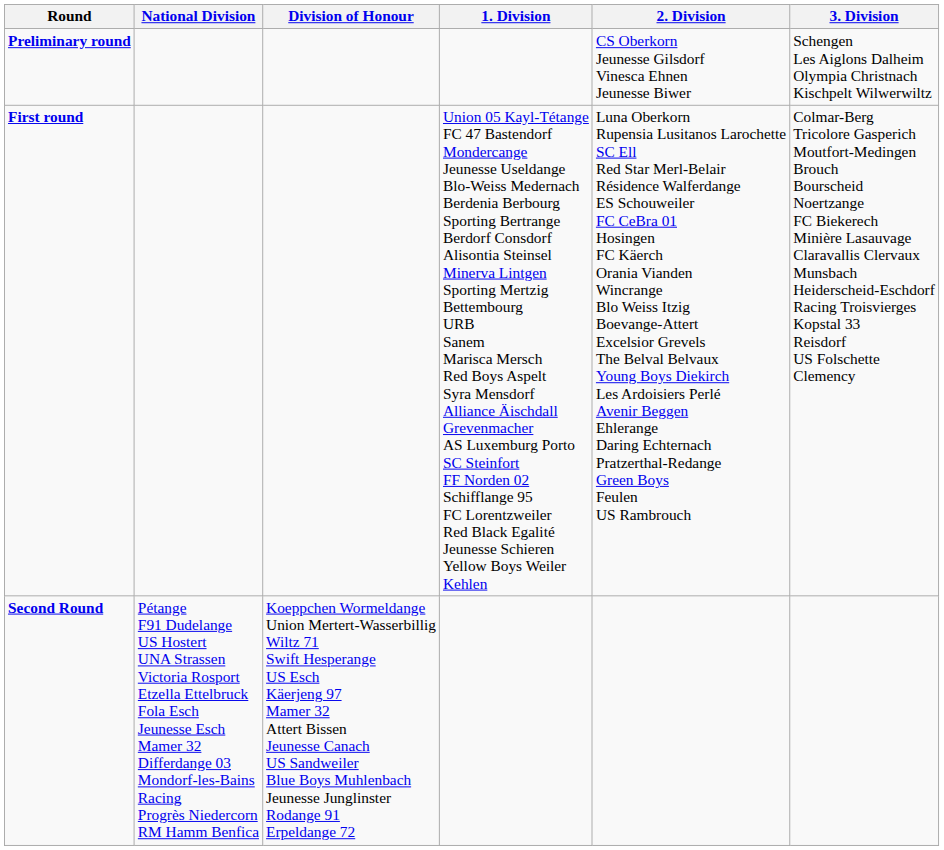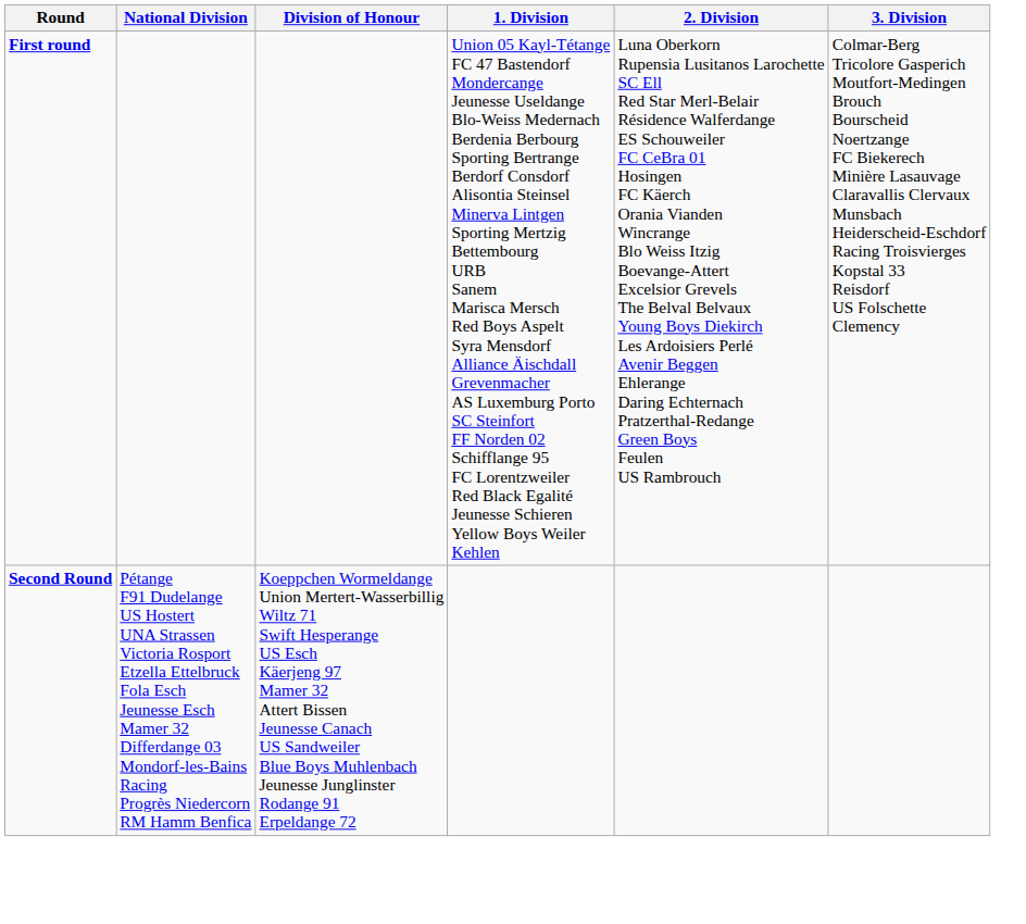 <table class="wikitable">
 <tr>
 <th>Round</th>
 <th><a href='#'>National Division</a></th>
 <th><a href='#'>Division of Honour</a></th>
 <th><a href='#'>1. Division</a></th>
 <th><a href='#'>2. Division</a></th>
 <th><a href='#'>3. Division</a></th>
-</tr>
-<tr style="vertical-align: top;">
-<td><strong><a href='#'>Preliminary round</a></strong></td>
-<td></td>
-<td></td>
-<td></td>
-<td><a href='#'>CS Oberkorn</a> <br> Jeunesse Gilsdorf <br> Vinesca Ehnen <br> Jeunesse Biwer</td>
-<td>Schengen <br> Les Aiglons Dalheim <br> Olympia Christnach <br> Kischpelt Wilwerwiltz</td>
 </tr>
 <tr style="vertical-align: top;">
 <td><strong><a href='#'>First round</a></strong></td>
 <td></td>
 <td></td>
 <td><a href='#'>Union 05 Kayl-Tétange</a> <br> FC 47 Bastendorf <br> <a href='#'>Mondercange</a> <br> Jeunesse Useldange <br> Blo-Weiss Medernach <br> Berdenia Berbourg <br> Sporting Bertrange <br> Berdorf Consdorf <br> Alisontia Steinsel <br> <a href='#'>Minerva Lintgen</a> <br> Sporting Mertzig <br> Bettembourg <br> URB <br> Sanem <br> Marisca Mersch <br> Red Boys Aspelt <br> Syra Mensdorf <br> <a href='#'>Alliance Äischdall</a> <br> <a href='#'>Grevenmacher</a> <br> AS Luxemburg Porto <br> <a href='#'>SC Steinfort</a> <br> <a href='#'>FF Norden 02</a> <br> Schifflange 95 <br> FC Lorentzweiler <br> Red Black Egalité <br> Jeunesse Schieren <br> Yellow Boys Weiler <br> <a href='#'>Kehlen</a></td>
 <td>Luna Oberkorn <br> Rupensia Lusitanos Larochette <br> <a href='#'>SC Ell</a> <br> Red Star Merl-Belair <br> Résidence Walferdange <br> ES Schouweiler <br> <a href='#'>FC CeBra 01</a> <br> Hosingen <br> FC Käerch <br> Orania Vianden <br> Wincrange <br> Blo Weiss Itzig <br> Boevange-Attert <br> Excelsior Grevels <br> The Belval Belvaux <br> <a href='#'>Young Boys Diekirch</a> <br> Les Ardoisiers Perlé <br> <a href='#'>Avenir Beggen</a> <br> Ehlerange <br> Daring Echternach <br> Pratzerthal-Redange <br> <a href='#'>Green Boys</a> <br> Feulen <br> US Rambrouch</td>
 <td>Colmar-Berg <br> Tricolore Gasperich <br> Moutfort-Medingen <br> Brouch <br> Bourscheid <br> Noertzange  <br> FC Biekerech <br> Minière Lasauvage <br> Claravallis Clervaux <br> Munsbach <br> Heiderscheid-Eschdorf <br> Racing Troisvierges <br> Kopstal 33 <br> Reisdorf <br> US Folschette <br> Clemency</td>
 </tr>
 <tr style="vertical-align: top;">
 <td><strong><a href='#'>Second Round</a></strong></td>
 <td><a href='#'>Pétange</a> <br> <a href='#'>F91 Dudelange</a> <br> <a href='#'>US Hostert</a> <br> <a href='#'>UNA Strassen</a> <br> <a href='#'>Victoria Rosport</a> <br> <a href='#'>Etzella Ettelbruck</a> <br> <a href='#'>Fola Esch</a> <br> <a href='#'>Jeunesse Esch</a> <br> <a href='#'>Mamer 32</a> <br> <a href='#'>Differdange 03</a> <br> <a href='#'>Mondorf-les-Bains</a> <br> <a href='#'>Racing</a> <br> <a href='#'>Progrès Niedercorn</a> <br> <a href='#'>RM Hamm Benfica</a></td>
 <td><a href='#'>Koeppchen Wormeldange</a> <br> Union Mertert-Wasserbillig <br> <a href='#'>Wiltz 71</a> <br> <a href='#'>Swift Hesperange</a> <br> <a href='#'>US Esch</a> <br> <a href='#'>Käerjeng 97</a> <br> <a href='#'>Mamer 32</a> <br> Attert Bissen <br> <a href='#'>Jeunesse Canach</a> <br> <a href='#'>US Sandweiler</a> <br> <a href='#'>Blue Boys Muhlenbach</a> <br> Jeunesse Junglinster  <br> <a href='#'>Rodange 91</a> <br> <a href='#'>Erpeldange 72</a></td>
 <td></td>
 <td></td>
 <td></td>
 </tr>
 </table>
